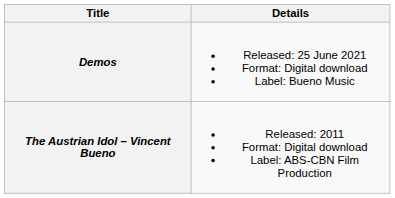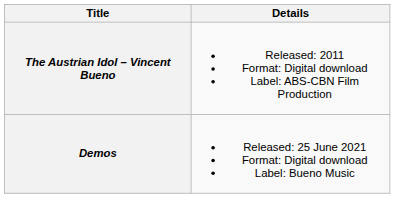 <table class="wikitable plainrowheaders" style="text-align:center">
 <tr>
 <th scope="col" style="width:16em;">Title</th>
 <th scope="col" style="width:17em;">Details</th>
 </tr>
 <tr>
+<th scope="row"><em>The Austrian Idol – Vincent Bueno</em></th>
+<td><br><ul><li>Released: 2011</li><li>Format: Digital download</li><li>Label: ABS-CBN Film Production</li></ul></td>
+</tr>
+<tr>
 <th scope="row"><em>Demos</em></th>
 <td><br><ul><li>Released: 25 June 2021</li><li>Format: Digital download</li><li>Label: Bueno Music</li></ul></td>
 </tr>
-<tr>
-<th scope="row"><em>The Austrian Idol – Vincent Bueno</em></th>
-<td><br><ul><li>Released: 2011</li><li>Format: Digital download</li><li>Label: ABS-CBN Film Production</li></ul></td>
-</tr>
 </table>
